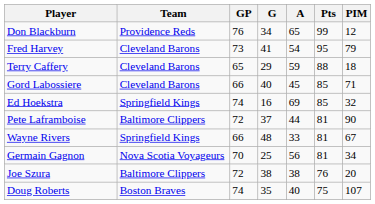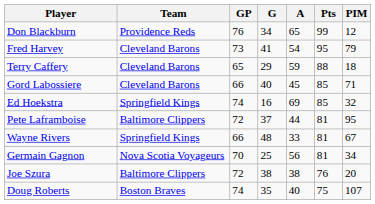 <table class="wikitable">
 <tr>
 <th bgcolor="#DDDDFF" width="30%">Player</th>
 <th bgcolor="#DDDDFF" width="30%">Team</th>
 <th bgcolor="#DDDDFF" width="7.5%">GP</th>
 <th bgcolor="#DDDDFF" width="7.5%">G</th>
 <th bgcolor="#DDDDFF" width="7.5%">A</th>
 <th bgcolor="#DDDDFF" width="7.5%">Pts</th>
 <th bgcolor="#DDDDFF" width="7.5%">PIM</th>
 </tr>
 <tr>
 <td><a href='#'>Don Blackburn</a></td>
 <td><a href='#'>Providence Reds</a></td>
 <td>76</td>
 <td>34</td>
 <td>65</td>
 <td>99</td>
 <td>12</td>
 </tr>
 <tr>
 <td><a href='#'>Fred Harvey</a></td>
 <td><a href='#'>Cleveland Barons</a></td>
 <td>73</td>
 <td>41</td>
 <td>54</td>
 <td>95</td>
 <td>79</td>
 </tr>
 <tr>
 <td><a href='#'>Terry Caffery</a></td>
 <td><a href='#'>Cleveland Barons</a></td>
 <td>65</td>
 <td>29</td>
 <td>59</td>
 <td>88</td>
 <td>18</td>
 </tr>
 <tr>
 <td><a href='#'>Gord Labossiere</a></td>
 <td><a href='#'>Cleveland Barons</a></td>
 <td>66</td>
 <td>40</td>
 <td>45</td>
 <td>85</td>
 <td>71</td>
 </tr>
 <tr>
 <td><a href='#'>Ed Hoekstra</a></td>
 <td><a href='#'>Springfield Kings</a></td>
 <td>74</td>
 <td>16</td>
 <td>69</td>
 <td>85</td>
 <td>32</td>
 </tr>
 <tr>
 <td><a href='#'>Pete Laframboise</a></td>
 <td><a href='#'>Baltimore Clippers</a></td>
 <td>72</td>
 <td>37</td>
 <td>44</td>
 <td>81</td>
-<td>90</td>
+<td>95</td>
 </tr>
 <tr>
 <td><a href='#'>Wayne Rivers</a></td>
 <td><a href='#'>Springfield Kings</a></td>
 <td>66</td>
 <td>48</td>
 <td>33</td>
 <td>81</td>
 <td>67</td>
 </tr>
 <tr>
 <td><a href='#'>Germain Gagnon</a></td>
 <td><a href='#'>Nova Scotia Voyageurs</a></td>
 <td>70</td>
 <td>25</td>
 <td>56</td>
 <td>81</td>
 <td>34</td>
 </tr>
 <tr>
 <td><a href='#'>Joe Szura</a></td>
 <td><a href='#'>Baltimore Clippers</a></td>
 <td>72</td>
 <td>38</td>
 <td>38</td>
 <td>76</td>
 <td>20</td>
 </tr>
 <tr>
 <td><a href='#'>Doug Roberts</a></td>
 <td><a href='#'>Boston Braves</a></td>
 <td>74</td>
 <td>35</td>
 <td>40</td>
 <td>75</td>
 <td>107</td>
 </tr>
 </table>
